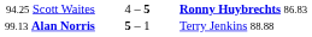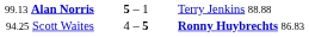 <table style="text-align:center">
 <tr>
 <th width=223></th>
 <th width=100></th>
 <th width=223></th>
 </tr>
 <tr>
+<td align=right><small><span>99.13</span></small> <strong><a href='#'>Alan Norris</a></strong> </td>
+<td><strong>5</strong> – 1</td>
+<td align=left> <a href='#'>Terry Jenkins</a> <small><span>88.88</span></small></td>
+</tr>
+<tr>
 <td align=right><small><span>94.25</span></small> <a href='#'>Scott Waites</a> </td>
 <td>4 – <strong>5</strong></td>
 <td align=left> <strong><a href='#'>Ronny Huybrechts</a></strong> <small><span>86.83</span></small></td>
 </tr>
-<tr>
-<td align=right><small><span>99.13</span></small> <strong><a href='#'>Alan Norris</a></strong> </td>
-<td><strong>5</strong> – 1</td>
-<td align=left> <a href='#'>Terry Jenkins</a> <small><span>88.88</span></small></td>
-</tr>
 </table>
